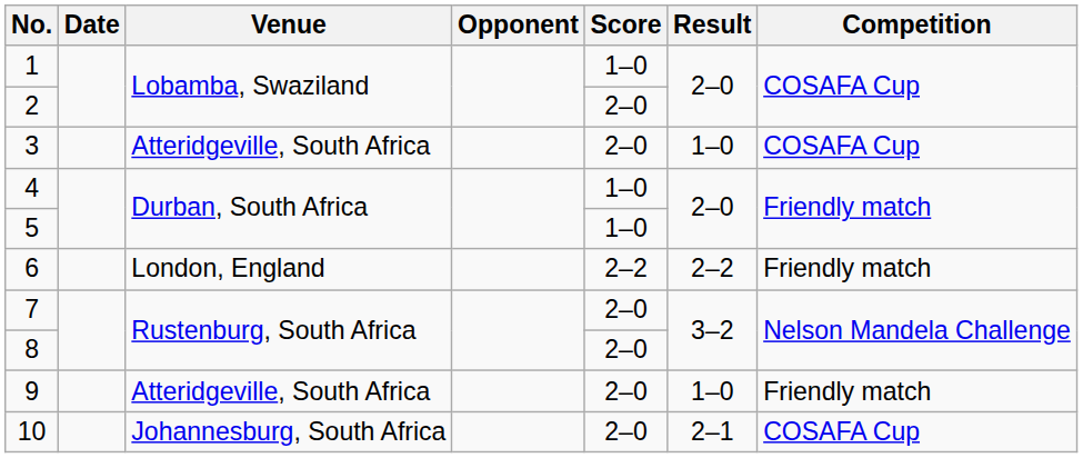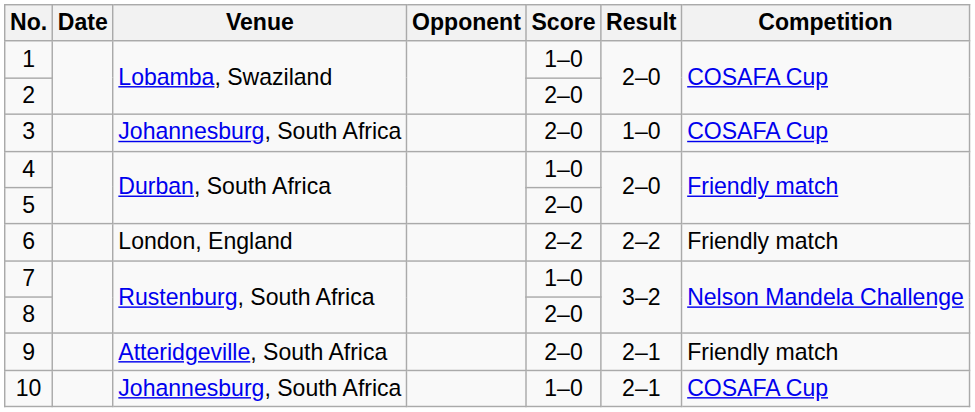 <table class="wikitable sortable">
 <tr>
 <th scope="col">No.</th>
 <th scope="col">Date</th>
 <th scope="col">Venue</th>
 <th scope="col">Opponent</th>
 <th scope="col">Score</th>
 <th scope="col">Result</th>
 <th scope="col">Competition</th>
 </tr>
 <tr>
 <td align="center">1</td>
 <td rowspan="2"></td>
 <td rowspan="2"><a href='#'>Lobamba</a>, Swaziland</td>
 <td rowspan="2"></td>
 <td align="center">1–0</td>
 <td rowspan="2" align="center">2–0</td>
 <td rowspan="2"><a href='#'>COSAFA Cup</a></td>
 </tr>
 <tr>
 <td align="center">2</td>
 <td align="center">2–0</td>
 </tr>
 <tr>
 <td align="center">3</td>
 <td></td>
-<td><a href='#'>Atteridgeville</a>, South Africa</td>
+<td><a href='#'>Johannesburg</a>, South Africa</td>
 <td></td>
 <td align="center">2–0</td>
 <td align="center">1–0</td>
 <td><a href='#'>COSAFA Cup</a></td>
 </tr>
 <tr>
 <td align="center">4</td>
 <td rowspan="2"></td>
 <td rowspan="2"><a href='#'>Durban</a>, South Africa</td>
 <td rowspan="2"></td>
 <td align="center">1–0</td>
 <td rowspan="2" align="center">2–0</td>
 <td rowspan="2"><a href='#'>Friendly match</a></td>
 </tr>
 <tr>
 <td align="center">5</td>
-<td align="center">1–0</td>
+<td align="center">2–0</td>
 </tr>
 <tr>
 <td align="center">6</td>
 <td></td>
 <td>London, England</td>
 <td></td>
 <td align="center">2–2</td>
 <td align="center">2–2</td>
 <td>Friendly match</td>
 </tr>
 <tr>
 <td align="center">7</td>
 <td rowspan="2"></td>
 <td rowspan="2"><a href='#'>Rustenburg</a>, South Africa</td>
 <td rowspan="2"></td>
-<td align="center">2–0</td>
+<td align="center">1–0</td>
 <td rowspan="2" align="center">3–2</td>
 <td rowspan="2"><a href='#'>Nelson Mandela Challenge</a></td>
 </tr>
 <tr>
 <td align="center">8</td>
 <td align="center">2–0</td>
 </tr>
 <tr>
 <td align="center">9</td>
 <td></td>
 <td><a href='#'>Atteridgeville</a>, South Africa</td>
 <td></td>
 <td align="center">2–0</td>
-<td align="center">1–0</td>
+<td align="center">2–1</td>
 <td>Friendly match</td>
 </tr>
 <tr>
 <td align="center">10</td>
 <td></td>
 <td><a href='#'>Johannesburg</a>, South Africa</td>
 <td></td>
-<td align="center">2–0</td>
+<td align="center">1–0</td>
 <td align="center">2–1</td>
 <td><a href='#'>COSAFA Cup</a></td>
 </tr>
 </table>
